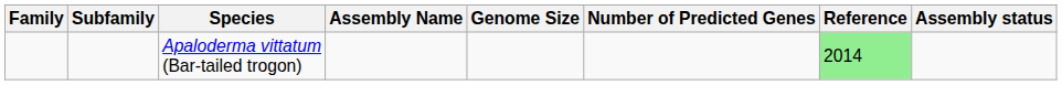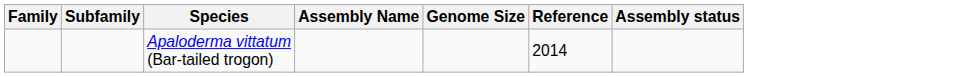 <table class="wikitable sortable">
 <tr>
 <th>Family</th>
 <th>Subfamily</th>
 <th>Species</th>
 <th>Assembly Name</th>
 <th>Genome Size</th>
-<th>Number of Predicted Genes</th>
 <th>Reference</th>
 <th>Assembly status</th>
 </tr>
 <tr>
 <td></td>
 <td></td>
 <td><em><a href='#'>Apaloderma vittatum</a></em><br>(Bar-tailed trogon)</td>
 <td></td>
 <td></td>
-<td></td>
-<td style="background: lightgreen;">2014<strong></strong></td>
+<td>2014<strong></strong></td>
 <td></td>
 </tr>
 </table>
